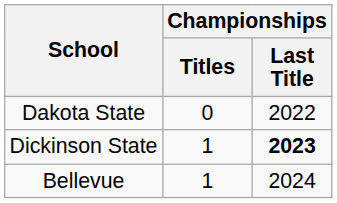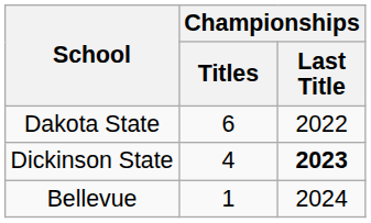 <table class="wikitable sortable" style="text-align:center">
 <tr>
 <th rowspan=2>School</th>
 <th colspan=2>Championships</th>
 </tr>
 <tr>
 <th>Titles</th>
 <th>Last<br>Title</th>
 </tr>
 <tr>
 <td>Dakota State</td>
-<td>0</td>
+<td>6</td>
 <td>2022</td>
 </tr>
 <tr>
 <td>Dickinson State</td>
-<td>1</td>
+<td>4</td>
 <td><strong>2023</strong></td>
 </tr>
 <tr>
 <td>Bellevue</td>
 <td>1</td>
 <td>2024</td>
 </tr>
 </table>
